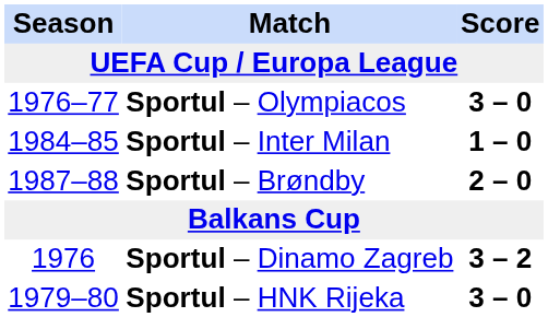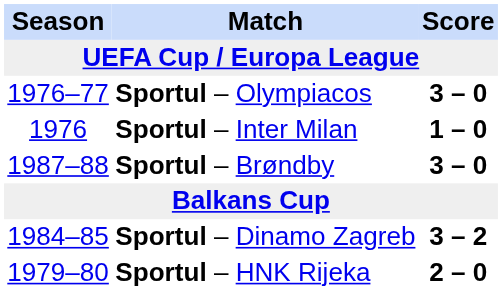 <table class="toccolours" border="0" cellpadding="2" cellspacing="0" align="left" style="margin:0.5em;">
 <tr bgcolor=#CADCFB>
 <th>Season</th>
 <th>Match</th>
 <th>Score</th>
 </tr>
 <tr>
 <th colspan="4" bgcolor=#EFEFEF><a href='#'>UEFA Cup / Europa League</a></th>
 </tr>
 <tr>
 <td align="center"><a href='#'>1976–77</a></td>
 <td align="left"><strong>Sportul</strong> –  <a href='#'>Olympiacos</a></td>
 <td align="center"><strong>3 – 0</strong></td>
 </tr>
 <tr>
-<td align="center"><a href='#'>1984–85</a></td>
+<td align="center"><a href='#'>1976</a></td>
 <td align="left"><strong>Sportul</strong> –  <a href='#'>Inter Milan</a></td>
 <td align="center"><strong>1 – 0</strong></td>
 </tr>
 <tr>
 <td align="center"><a href='#'>1987–88</a></td>
 <td align="left"><strong>Sportul</strong> –  <a href='#'>Brøndby</a></td>
-<td align="center"><strong>2 – 0</strong></td>
+<td align="center"><strong>3 – 0</strong></td>
 </tr>
 <tr>
 <th colspan="4" bgcolor=#EFEFEF><a href='#'>Balkans Cup</a></th>
 </tr>
 <tr>
-<td align="center"><a href='#'>1976</a></td>
+<td align="center"><a href='#'>1984–85</a></td>
 <td align="left"><strong>Sportul</strong> –  <a href='#'>Dinamo Zagreb</a></td>
 <td align="center"><strong>3 – 2</strong></td>
 </tr>
 <tr>
 <td align="center"><a href='#'>1979–80</a></td>
 <td align="left"><strong>Sportul</strong> –  <a href='#'>HNK Rijeka</a></td>
-<td align="center"><strong>3 – 0</strong></td>
+<td align="center"><strong>2 – 0</strong></td>
 </tr>
 <tr>
 </tr>
 </table>
